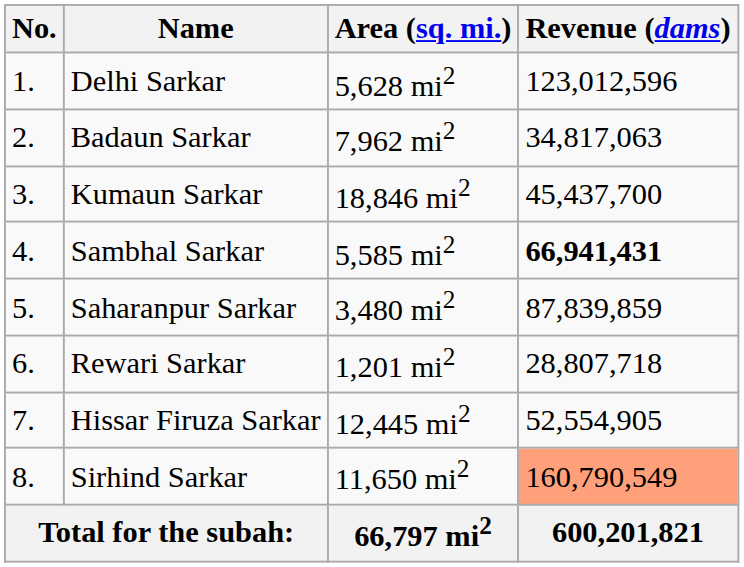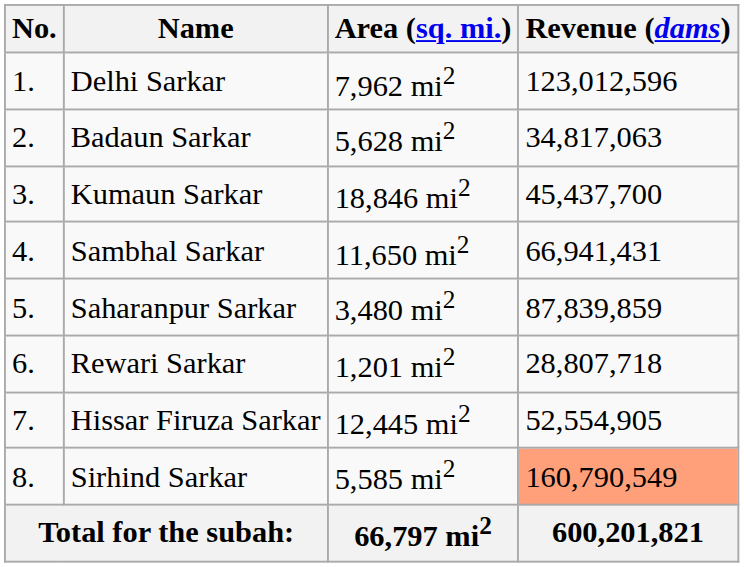 <table class="wikitable">
 <tr>
 <th>No.</th>
 <th>Name</th>
 <th>Area (<a href='#'>sq. mi.</a>)</th>
 <th>Revenue (<em><a href='#'>dams</a></em>)</th>
 </tr>
 <tr>
 <td>1.</td>
 <td>Delhi Sarkar</td>
-<td>5,628 mi<sup>2</sup></td>
+<td>7,962 mi<sup>2</sup></td>
 <td>123,012,596</td>
 </tr>
 <tr>
 <td>2.</td>
 <td>Badaun Sarkar</td>
-<td>7,962 mi<sup>2</sup></td>
+<td>5,628 mi<sup>2</sup></td>
 <td>34,817,063</td>
 </tr>
 <tr>
 <td>3.</td>
 <td>Kumaun Sarkar</td>
 <td>18,846 mi<sup>2</sup></td>
 <td>45,437,700</td>
 </tr>
 <tr>
 <td>4.</td>
 <td>Sambhal Sarkar</td>
-<td>5,585 mi<sup>2</sup></td>
-<td><strong>66,941,431</strong></td>
+<td>11,650 mi<sup>2</sup></td>
+<td>66,941,431</td>
 </tr>
 <tr>
 <td>5.</td>
 <td>Saharanpur Sarkar</td>
 <td>3,480 mi<sup>2</sup></td>
 <td>87,839,859</td>
 </tr>
 <tr>
 <td>6.</td>
 <td>Rewari Sarkar</td>
 <td>1,201 mi<sup>2</sup></td>
 <td>28,807,718</td>
 </tr>
 <tr>
 <td>7.</td>
 <td>Hissar Firuza Sarkar</td>
 <td>12,445 mi<sup>2</sup></td>
 <td>52,554,905</td>
 </tr>
 <tr>
 <td>8.</td>
 <td>Sirhind Sarkar</td>
-<td>11,650 mi<sup>2</sup></td>
+<td>5,585 mi<sup>2</sup></td>
 <td style="background: lightsalmon;">160,790,549</td>
 </tr>
 <tr>
 <th colspan="2">Total for the subah:</th>
 <th>66,797 mi<sup>2</sup></th>
 <th>600,201,821</th>
 </tr>
 </table>
